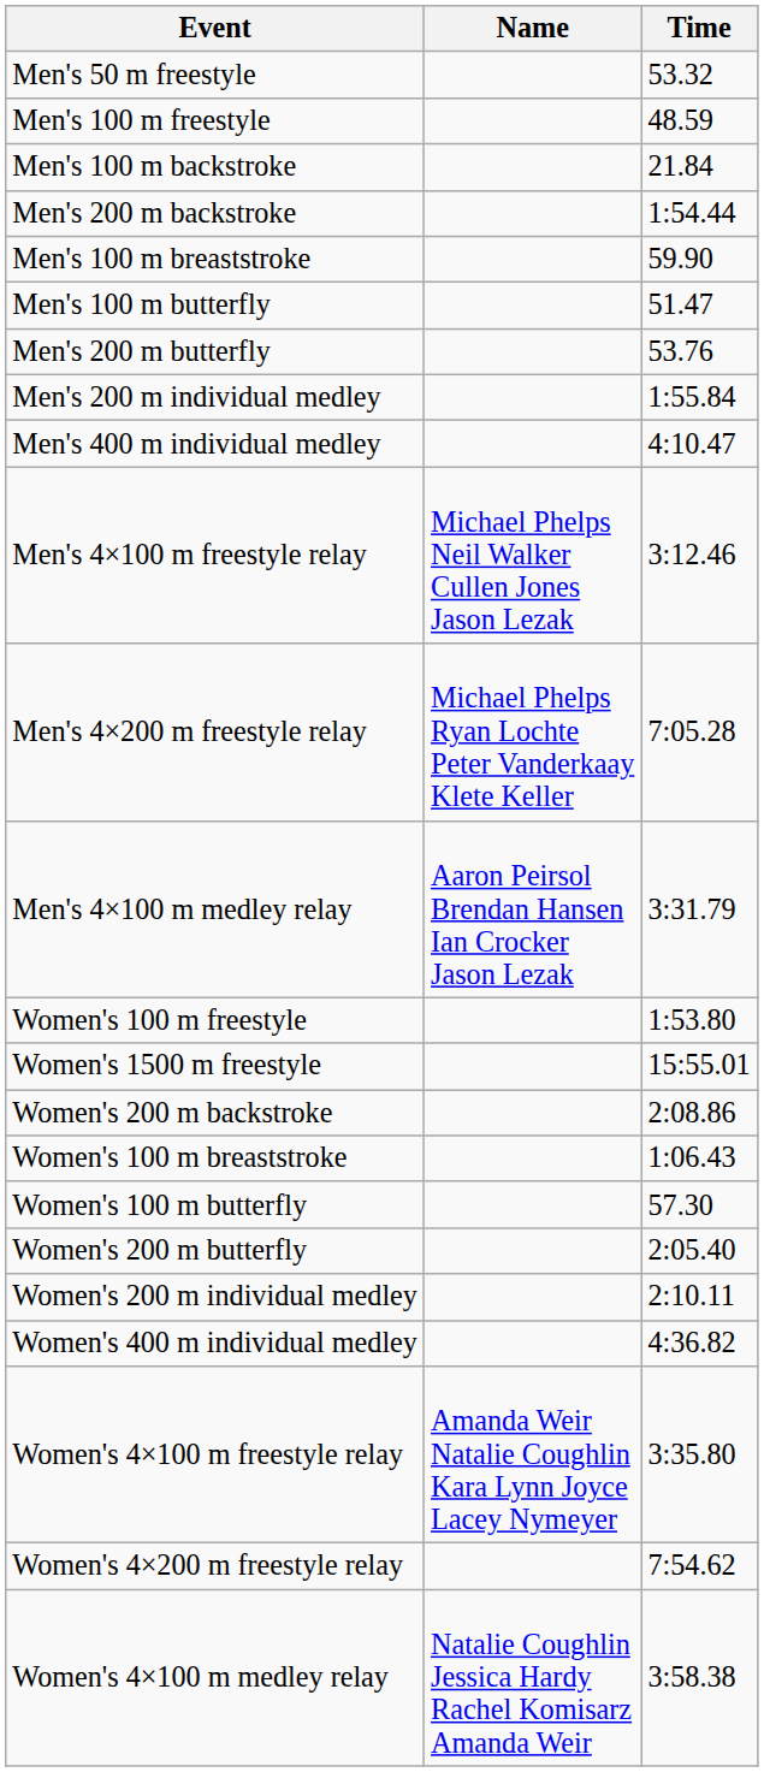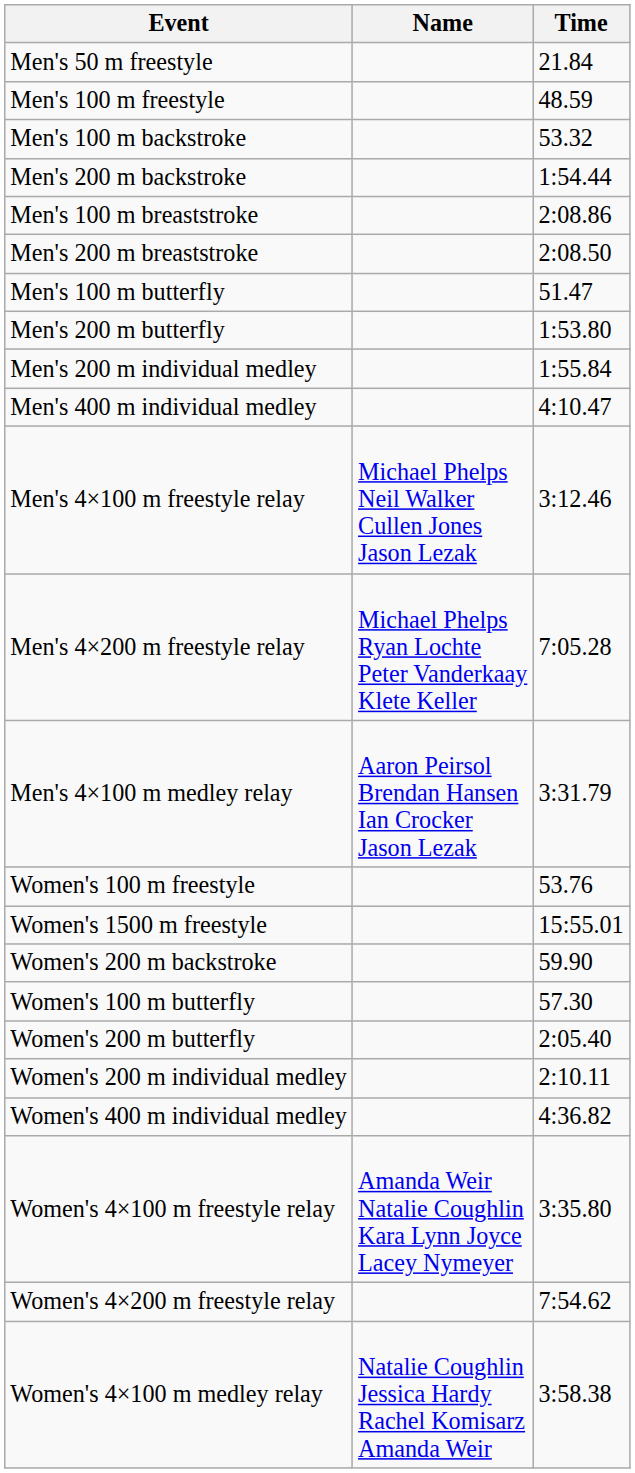 <table class="wikitable">
 <tr>
 <th>Event</th>
 <th>Name</th>
 <th>Time</th>
 </tr>
 <tr>
 <td>Men's 50 m freestyle</td>
 <td></td>
-<td>53.32</td>
+<td>21.84</td>
 </tr>
 <tr>
 <td>Men's 100 m freestyle</td>
 <td></td>
 <td>48.59</td>
 </tr>
 <tr>
 <td>Men's 100 m backstroke</td>
 <td></td>
-<td>21.84</td>
+<td>53.32</td>
 </tr>
 <tr>
 <td>Men's 200 m backstroke</td>
 <td></td>
 <td>1:54.44</td>
 </tr>
 <tr>
 <td>Men's 100 m breaststroke</td>
 <td></td>
-<td>59.90</td>
+<td>2:08.86</td>
+</tr>
+<tr>
+<td>Men's 200 m breaststroke</td>
+<td></td>
+<td>2:08.50</td>
 </tr>
 <tr>
 <td>Men's 100 m butterfly</td>
 <td></td>
 <td>51.47</td>
 </tr>
 <tr>
 <td>Men's 200 m butterfly</td>
 <td></td>
-<td>53.76</td>
+<td>1:53.80</td>
 </tr>
 <tr>
 <td>Men's 200 m individual medley</td>
 <td></td>
 <td>1:55.84</td>
 </tr>
 <tr>
 <td>Men's 400 m individual medley</td>
 <td></td>
 <td>4:10.47</td>
 </tr>
 <tr>
 <td>Men's 4×100 m freestyle relay</td>
 <td><br><a href='#'>Michael Phelps</a><br><a href='#'>Neil Walker</a><br><a href='#'>Cullen Jones</a><br><a href='#'>Jason Lezak</a></td>
 <td>3:12.46</td>
 </tr>
 <tr>
 <td>Men's 4×200 m freestyle relay</td>
 <td><br><a href='#'>Michael Phelps</a><br><a href='#'>Ryan Lochte</a><br><a href='#'>Peter Vanderkaay</a><br><a href='#'>Klete Keller</a></td>
 <td>7:05.28</td>
 </tr>
 <tr>
 <td>Men's 4×100 m medley relay</td>
 <td><br><a href='#'>Aaron Peirsol</a><br><a href='#'>Brendan Hansen</a><br><a href='#'>Ian Crocker</a><br><a href='#'>Jason Lezak</a></td>
 <td>3:31.79</td>
 </tr>
 <tr>
 <td>Women's 100 m freestyle</td>
 <td></td>
-<td>1:53.80</td>
+<td>53.76</td>
 </tr>
 <tr>
 <td>Women's 1500 m freestyle</td>
 <td></td>
 <td>15:55.01</td>
 </tr>
 <tr>
 <td>Women's 200 m backstroke</td>
 <td></td>
-<td>2:08.86</td>
-</tr>
-<tr>
-<td>Women's 100 m breaststroke</td>
-<td></td>
-<td>1:06.43</td>
+<td>59.90</td>
 </tr>
 <tr>
 <td>Women's 100 m butterfly</td>
 <td></td>
 <td>57.30</td>
 </tr>
 <tr>
 <td>Women's 200 m butterfly</td>
 <td></td>
 <td>2:05.40</td>
 </tr>
 <tr>
 <td>Women's 200 m individual medley</td>
 <td></td>
 <td>2:10.11</td>
 </tr>
 <tr>
 <td>Women's 400 m individual medley</td>
 <td></td>
 <td>4:36.82</td>
 </tr>
 <tr>
 <td>Women's 4×100 m freestyle relay</td>
 <td><br><a href='#'>Amanda Weir</a><br><a href='#'>Natalie Coughlin</a><br><a href='#'>Kara Lynn Joyce</a><br><a href='#'>Lacey Nymeyer</a></td>
 <td>3:35.80</td>
 </tr>
 <tr>
 <td>Women's 4×200 m freestyle relay</td>
 <td></td>
 <td>7:54.62</td>
 </tr>
 <tr>
 <td>Women's 4×100 m medley relay</td>
 <td><br><a href='#'>Natalie Coughlin</a><br><a href='#'>Jessica Hardy</a><br><a href='#'>Rachel Komisarz</a><br><a href='#'>Amanda Weir</a></td>
 <td>3:58.38</td>
 </tr>
 </table>
